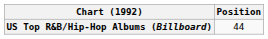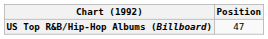 <table class="wikitable plainrowheaders" style="text-align:center">
 <tr>
 <th scope="col">Chart (1992)</th>
 <th scope="col">Position</th>
 </tr>
 <tr>
 <th scope="row">US Top R&B/Hip-Hop Albums (<em>Billboard</em>)</th>
-<td>44</td>
+<td>47</td>
 </tr>
 </table>
